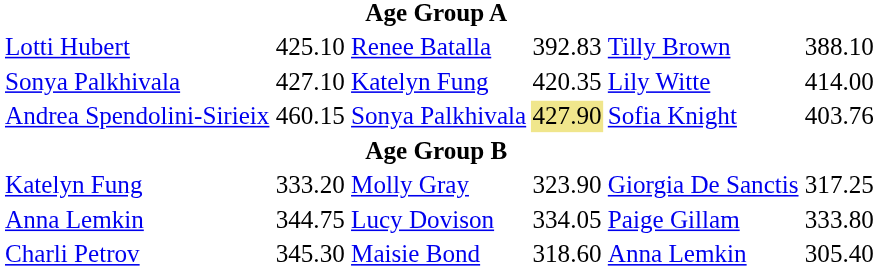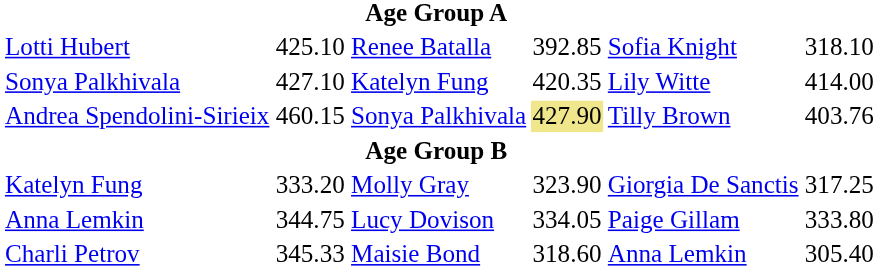 <table>
 <tr>
 <th colspan=7>Age Group A</th>
 </tr>
 <tr>
 <td></td>
 <td><a href='#'>Lotti Hubert</a><br></td>
 <td>425.10</td>
 <td><a href='#'>Renee Batalla</a><br></td>
-<td>392.83</td>
-<td><a href='#'>Tilly Brown</a><br></td>
-<td>388.10</td>
+<td>392.85</td>
+<td><a href='#'>Sofia Knight</a><br></td>
+<td>318.10</td>
 </tr>
 <tr>
 <td></td>
 <td><a href='#'>Sonya Palkhivala</a><br></td>
 <td>427.10</td>
 <td><a href='#'>Katelyn Fung</a><br></td>
 <td>420.35</td>
 <td><a href='#'>Lily Witte</a><br></td>
 <td>414.00</td>
 </tr>
 <tr>
 <td></td>
 <td><a href='#'>Andrea Spendolini-Sirieix</a><br></td>
 <td>460.15</td>
 <td><a href='#'>Sonya Palkhivala</a><br></td>
 <td style="background: khaki;">427.90</td>
-<td><a href='#'>Sofia Knight</a><br></td>
+<td><a href='#'>Tilly Brown</a><br></td>
 <td>403.76</td>
 </tr>
 <tr>
 <th colspan=7>Age Group B</th>
 </tr>
 <tr>
 <td></td>
 <td><a href='#'>Katelyn Fung</a><br></td>
 <td>333.20</td>
 <td><a href='#'>Molly Gray</a><br></td>
 <td>323.90</td>
 <td><a href='#'>Giorgia De Sanctis</a><br></td>
 <td>317.25</td>
 </tr>
 <tr>
 <td></td>
 <td><a href='#'>Anna Lemkin</a><br></td>
 <td>344.75</td>
 <td><a href='#'>Lucy Dovison</a><br></td>
 <td>334.05</td>
 <td><a href='#'>Paige Gillam</a><br></td>
 <td>333.80</td>
 </tr>
 <tr>
 <td></td>
 <td><a href='#'>Charli Petrov</a><br></td>
-<td>345.30</td>
+<td>345.33</td>
 <td><a href='#'>Maisie Bond</a><br></td>
 <td>318.60</td>
 <td><a href='#'>Anna Lemkin</a><br></td>
 <td>305.40</td>
 </tr>
 </table>
